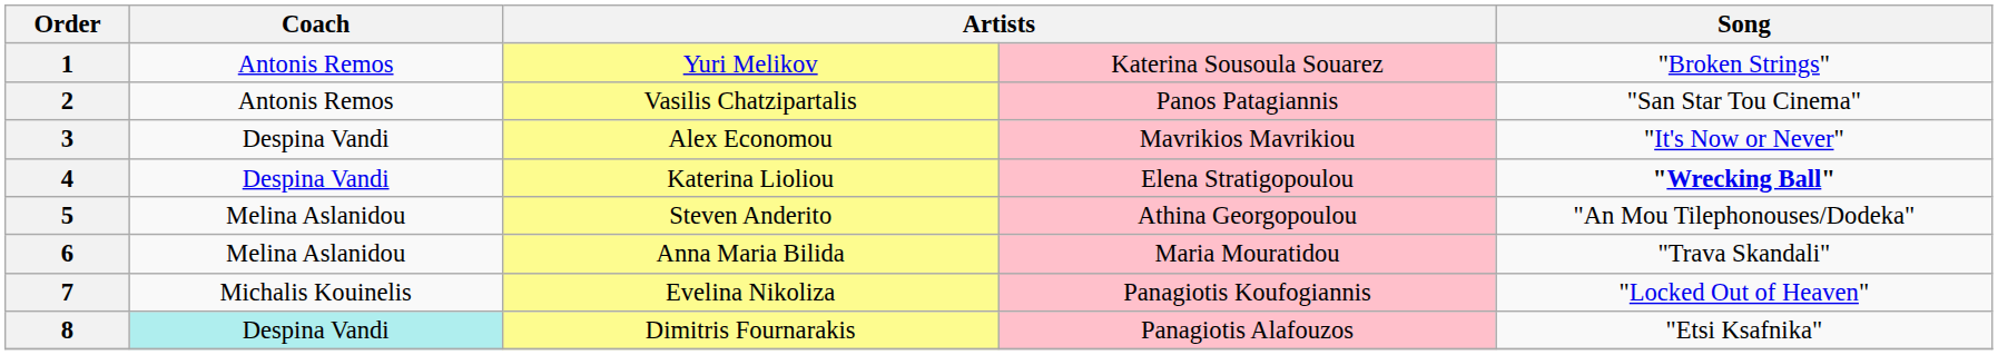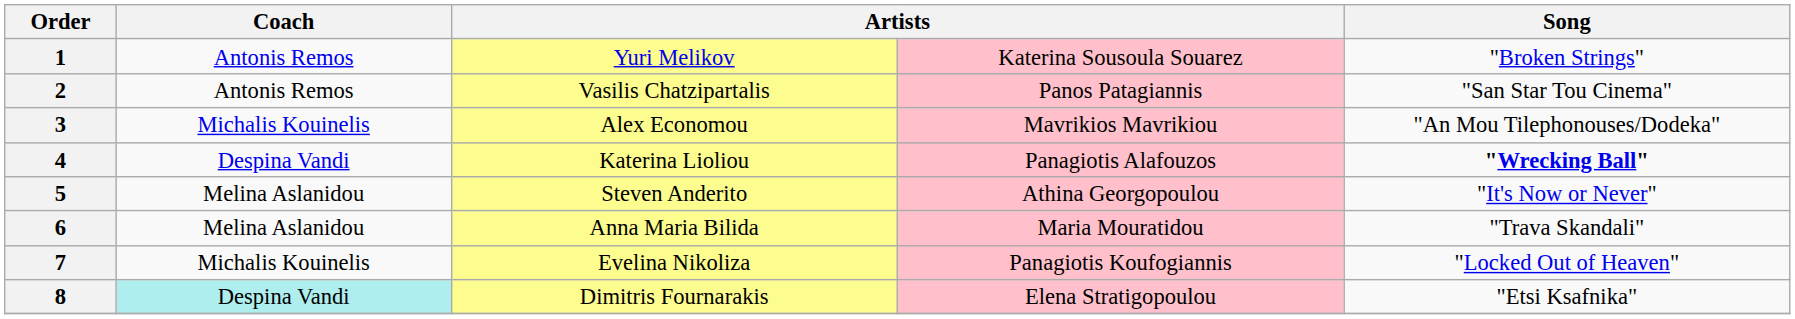 <table class="wikitable" style="text-align:center; line-height:17px; width:80%;">
 <tr>
 <th width="5%">Order</th>
 <th width="15%">Coach</th>
 <th colspan="2" width="40%">Artists</th>
 <th width="20%">Song</th>
 </tr>
 <tr>
 <th>1</th>
 <td><a href='#'>Antonis Remos</a></td>
 <td style="background:#fdfc8f"><a href='#'>Yuri Melikov</a></td>
 <td style="background:pink; width:20%">Katerina Sousoula Souarez</td>
 <td>"<a href='#'>Broken Strings</a>"</td>
 </tr>
 <tr>
 <th>2</th>
 <td>Antonis Remos</td>
 <td style="background:#fdfc8f">Vasilis Chatzipartalis</td>
 <td style="background:pink">Panos Patagiannis</td>
 <td>"San Star Tou Cinema"</td>
 </tr>
 <tr>
 <th>3</th>
-<td>Despina Vandi</td>
+<td><a href='#'>Michalis Kouinelis</a></td>
 <td style="background:#fdfc8f; width:20%">Alex Economou</td>
 <td style="background:pink">Mavrikios Mavrikiou</td>
-<td>"<a href='#'>It's Now or Never</a>"</td>
+<td>"An Mou Tilephonouses/Dodeka"</td>
 </tr>
 <tr>
 <th>4</th>
 <td><a href='#'>Despina Vandi</a></td>
 <td style="background:#fdfc8f">Katerina Lioliou</td>
-<td style="background:pink">Elena Stratigopoulou</td>
+<td style="background:pink">Panagiotis Alafouzos</td>
 <td><strong>"<a href='#'>Wrecking Ball</a>"</strong></td>
 </tr>
 <tr>
 <th>5</th>
 <td>Melina Aslanidou</td>
 <td style="background:#fdfc8f">Steven Anderito</td>
 <td style="background:pink">Athina Georgopoulou</td>
-<td>"An Mou Tilephonouses/Dodeka"</td>
+<td>"<a href='#'>It's Now or Never</a>"</td>
 </tr>
 <tr>
 <th>6</th>
 <td>Melina Aslanidou</td>
 <td style="background:#fdfc8f">Anna Maria Bilida</td>
 <td style="background:pink">Maria Mouratidou</td>
 <td>"Trava Skandali"</td>
 </tr>
 <tr>
 <th>7</th>
 <td>Michalis Kouinelis</td>
 <td style="background:#fdfc8f">Evelina Nikoliza</td>
 <td style="background:pink">Panagiotis Koufogiannis</td>
 <td>"<a href='#'>Locked Out of Heaven</a>"</td>
 </tr>
 <tr>
 <th>8</th>
 <td style="background: paleturquoise;">Despina Vandi</td>
 <td style="background:#fdfc8f">Dimitris Fournarakis</td>
-<td style="background:pink">Panagiotis Alafouzos</td>
+<td style="background:pink">Elena Stratigopoulou</td>
 <td>"Etsi Ksafnika"</td>
 </tr>
 <tr>
 </tr>
 </table>
